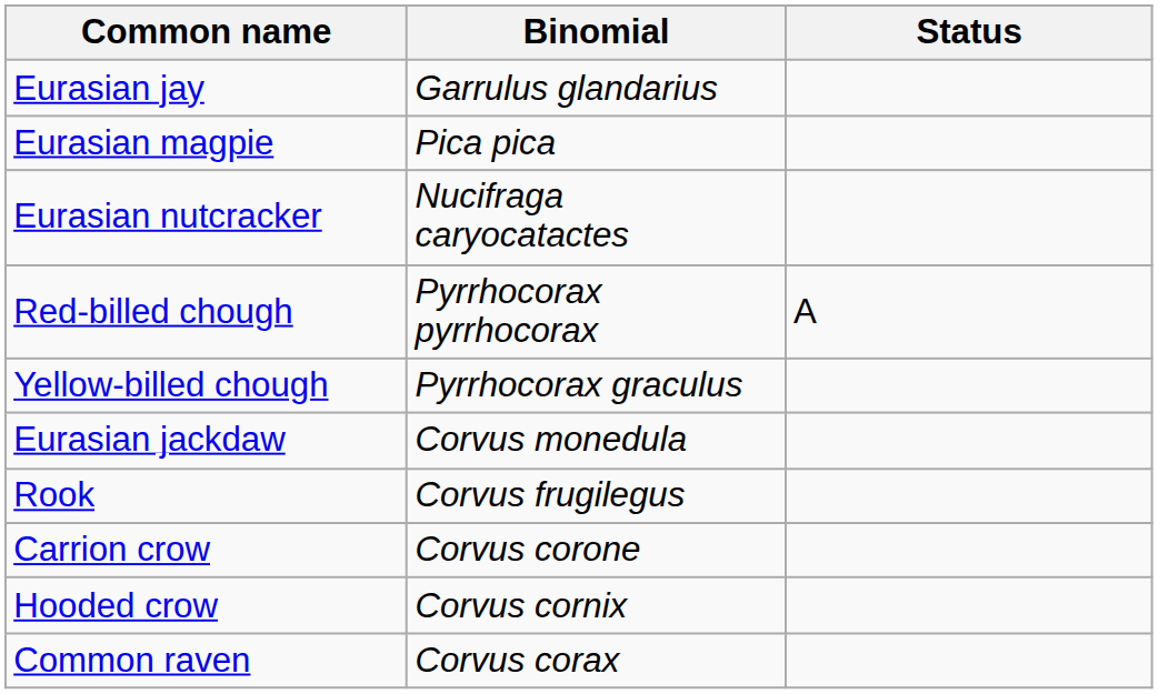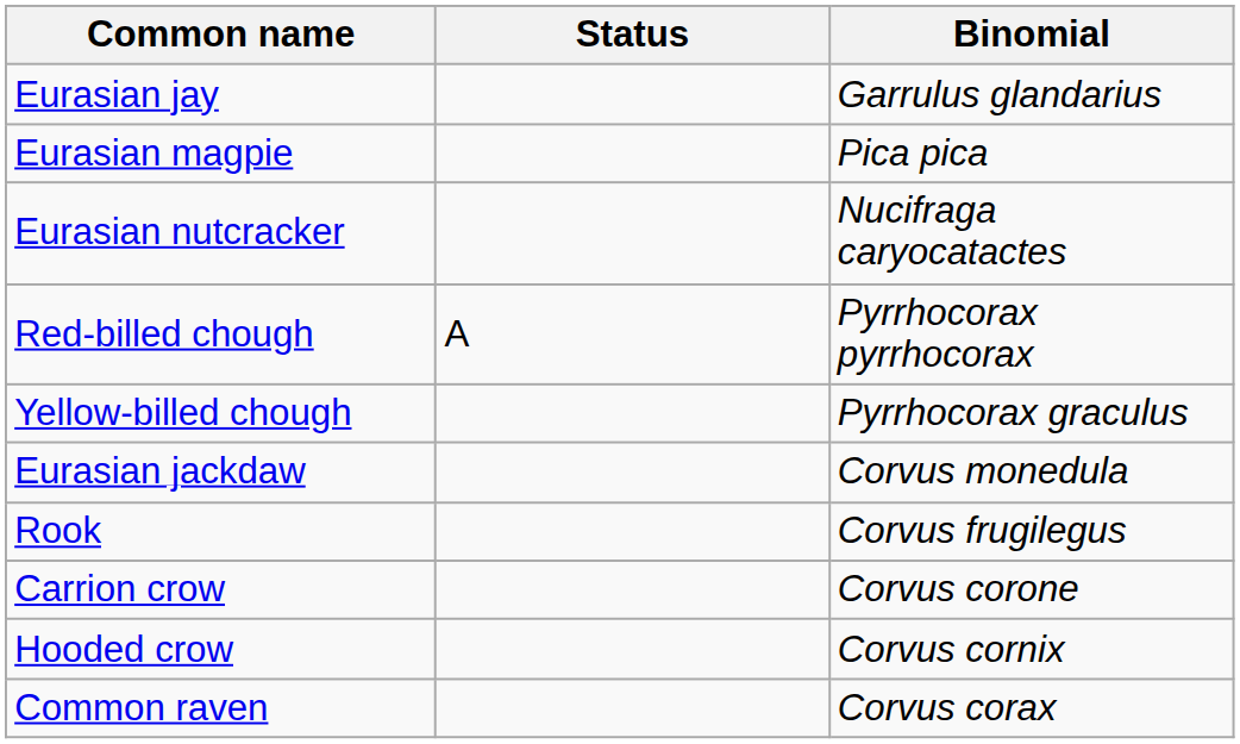 <table width=60% class="wikitable">
 <tr>
 <th width=35%>Common name</th>
+<th width=32%>Status</th>
 <th width=33%>Binomial</th>
-<th width=32%>Status</th>
 </tr>
 <tr>
 <td><a href='#'>Eurasian jay</a></td>
+<td></td>
 <td><em>Garrulus glandarius</em></td>
-<td></td>
 </tr>
 <tr>
 <td><a href='#'>Eurasian magpie</a></td>
+<td></td>
 <td><em>Pica pica</em></td>
-<td></td>
 </tr>
 <tr>
 <td><a href='#'>Eurasian nutcracker</a></td>
+<td></td>
 <td><em>Nucifraga caryocatactes</em></td>
-<td></td>
 </tr>
 <tr>
 <td><a href='#'>Red-billed chough</a></td>
+<td>A</td>
 <td><em>Pyrrhocorax pyrrhocorax</em></td>
-<td>A</td>
 </tr>
 <tr>
 <td><a href='#'>Yellow-billed chough</a></td>
+<td></td>
 <td><em>Pyrrhocorax graculus</em></td>
-<td></td>
 </tr>
 <tr>
 <td><a href='#'>Eurasian jackdaw</a></td>
+<td></td>
 <td><em>Corvus monedula</em></td>
-<td></td>
 </tr>
 <tr>
 <td><a href='#'>Rook</a></td>
+<td></td>
 <td><em>Corvus frugilegus</em></td>
-<td></td>
 </tr>
 <tr>
 <td><a href='#'>Carrion crow</a></td>
+<td></td>
 <td><em>Corvus corone</em></td>
-<td></td>
 </tr>
 <tr>
 <td><a href='#'>Hooded crow</a></td>
+<td></td>
 <td><em>Corvus cornix</em></td>
-<td></td>
 </tr>
 <tr>
 <td><a href='#'>Common raven</a></td>
+<td></td>
 <td><em>Corvus corax</em></td>
-<td></td>
 </tr>
 </table>
